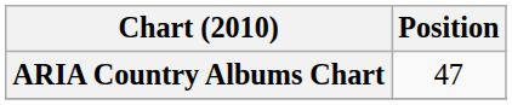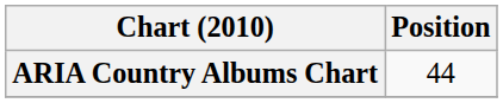 <table class="wikitable sortable plainrowheaders" style="text-align:center">
 <tr>
 <th scope="col">Chart (2010)</th>
 <th scope="col">Position</th>
 </tr>
 <tr>
 <th scope="row">ARIA Country Albums Chart</th>
-<td>47</td>
+<td>44</td>
 </tr>
 <tr>
 </tr>
 </table>
